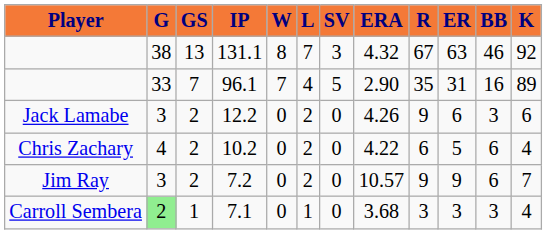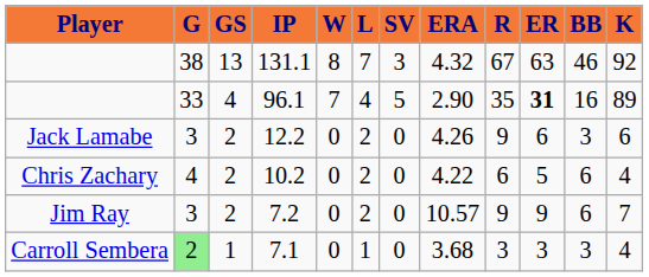 <table class="wikitable sortable">
 <tr>
 <th style="background:#f47937; color:#000080">Player</th>
 <th style="background:#f47937; color:#000080">G</th>
 <th style="background:#f47937; color:#000080">GS</th>
 <th style="background:#f47937; color:#000080">IP</th>
 <th style="background:#f47937; color:#000080">W</th>
 <th style="background:#f47937; color:#000080">L</th>
 <th style="background:#f47937; color:#000080">SV</th>
 <th style="background:#f47937; color:#000080">ERA</th>
 <th style="background:#f47937; color:#000080">R</th>
 <th style="background:#f47937; color:#000080">ER</th>
 <th style="background:#f47937; color:#000080">BB</th>
 <th style="background:#f47937; color:#000080">K</th>
 </tr>
 <tr align="center">
 <td></td>
 <td>38</td>
 <td>13</td>
 <td>131.1</td>
 <td>8</td>
 <td>7</td>
 <td>3</td>
 <td>4.32</td>
 <td>67</td>
 <td>63</td>
 <td>46</td>
 <td>92</td>
 </tr>
 <tr align="center">
 <td></td>
 <td>33</td>
-<td>7</td>
+<td>4</td>
 <td>96.1</td>
 <td>7</td>
 <td>4</td>
 <td>5</td>
 <td>2.90</td>
 <td>35</td>
-<td>31</td>
+<td><strong>31</strong></td>
 <td>16</td>
 <td>89</td>
 </tr>
 <tr align="center">
 <td><a href='#'>Jack Lamabe</a></td>
 <td>3</td>
 <td>2</td>
 <td>12.2</td>
 <td>0</td>
 <td>2</td>
 <td>0</td>
 <td>4.26</td>
 <td>9</td>
 <td>6</td>
 <td>3</td>
 <td>6</td>
 </tr>
 <tr align="center">
 <td><a href='#'>Chris Zachary</a></td>
 <td>4</td>
 <td>2</td>
 <td>10.2</td>
 <td>0</td>
 <td>2</td>
 <td>0</td>
 <td>4.22</td>
 <td>6</td>
 <td>5</td>
 <td>6</td>
 <td>4</td>
 </tr>
 <tr align="center">
 <td><a href='#'>Jim Ray</a></td>
 <td>3</td>
 <td>2</td>
 <td>7.2</td>
 <td>0</td>
 <td>2</td>
 <td>0</td>
 <td>10.57</td>
 <td>9</td>
 <td>9</td>
 <td>6</td>
 <td>7</td>
 </tr>
 <tr align="center">
 <td><a href='#'>Carroll Sembera</a></td>
 <td style="background: lightgreen;">2</td>
 <td>1</td>
 <td>7.1</td>
 <td>0</td>
 <td>1</td>
 <td>0</td>
 <td>3.68</td>
 <td>3</td>
 <td>3</td>
 <td>3</td>
 <td>4</td>
 </tr>
 </table>
